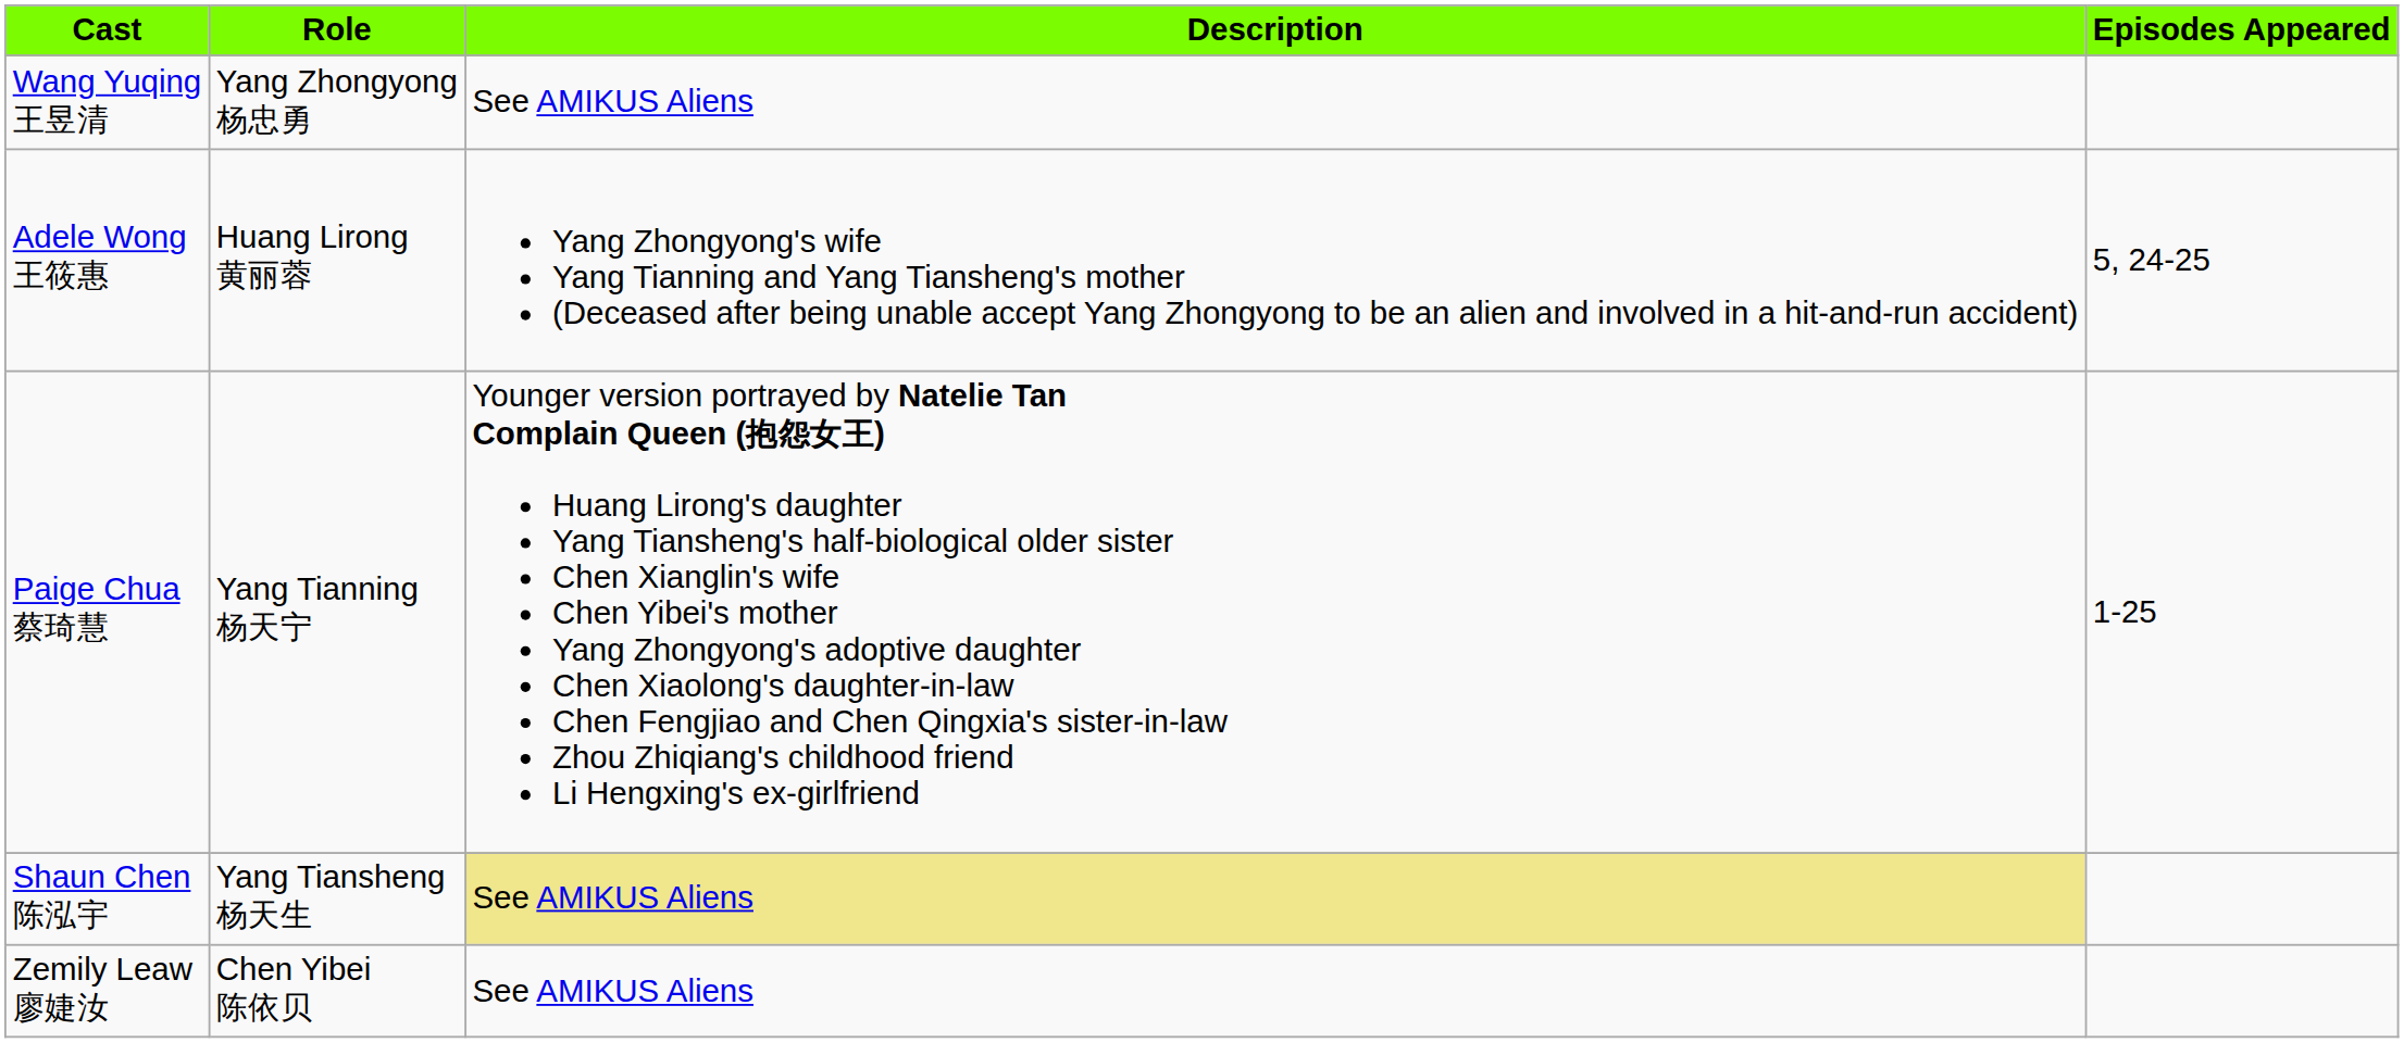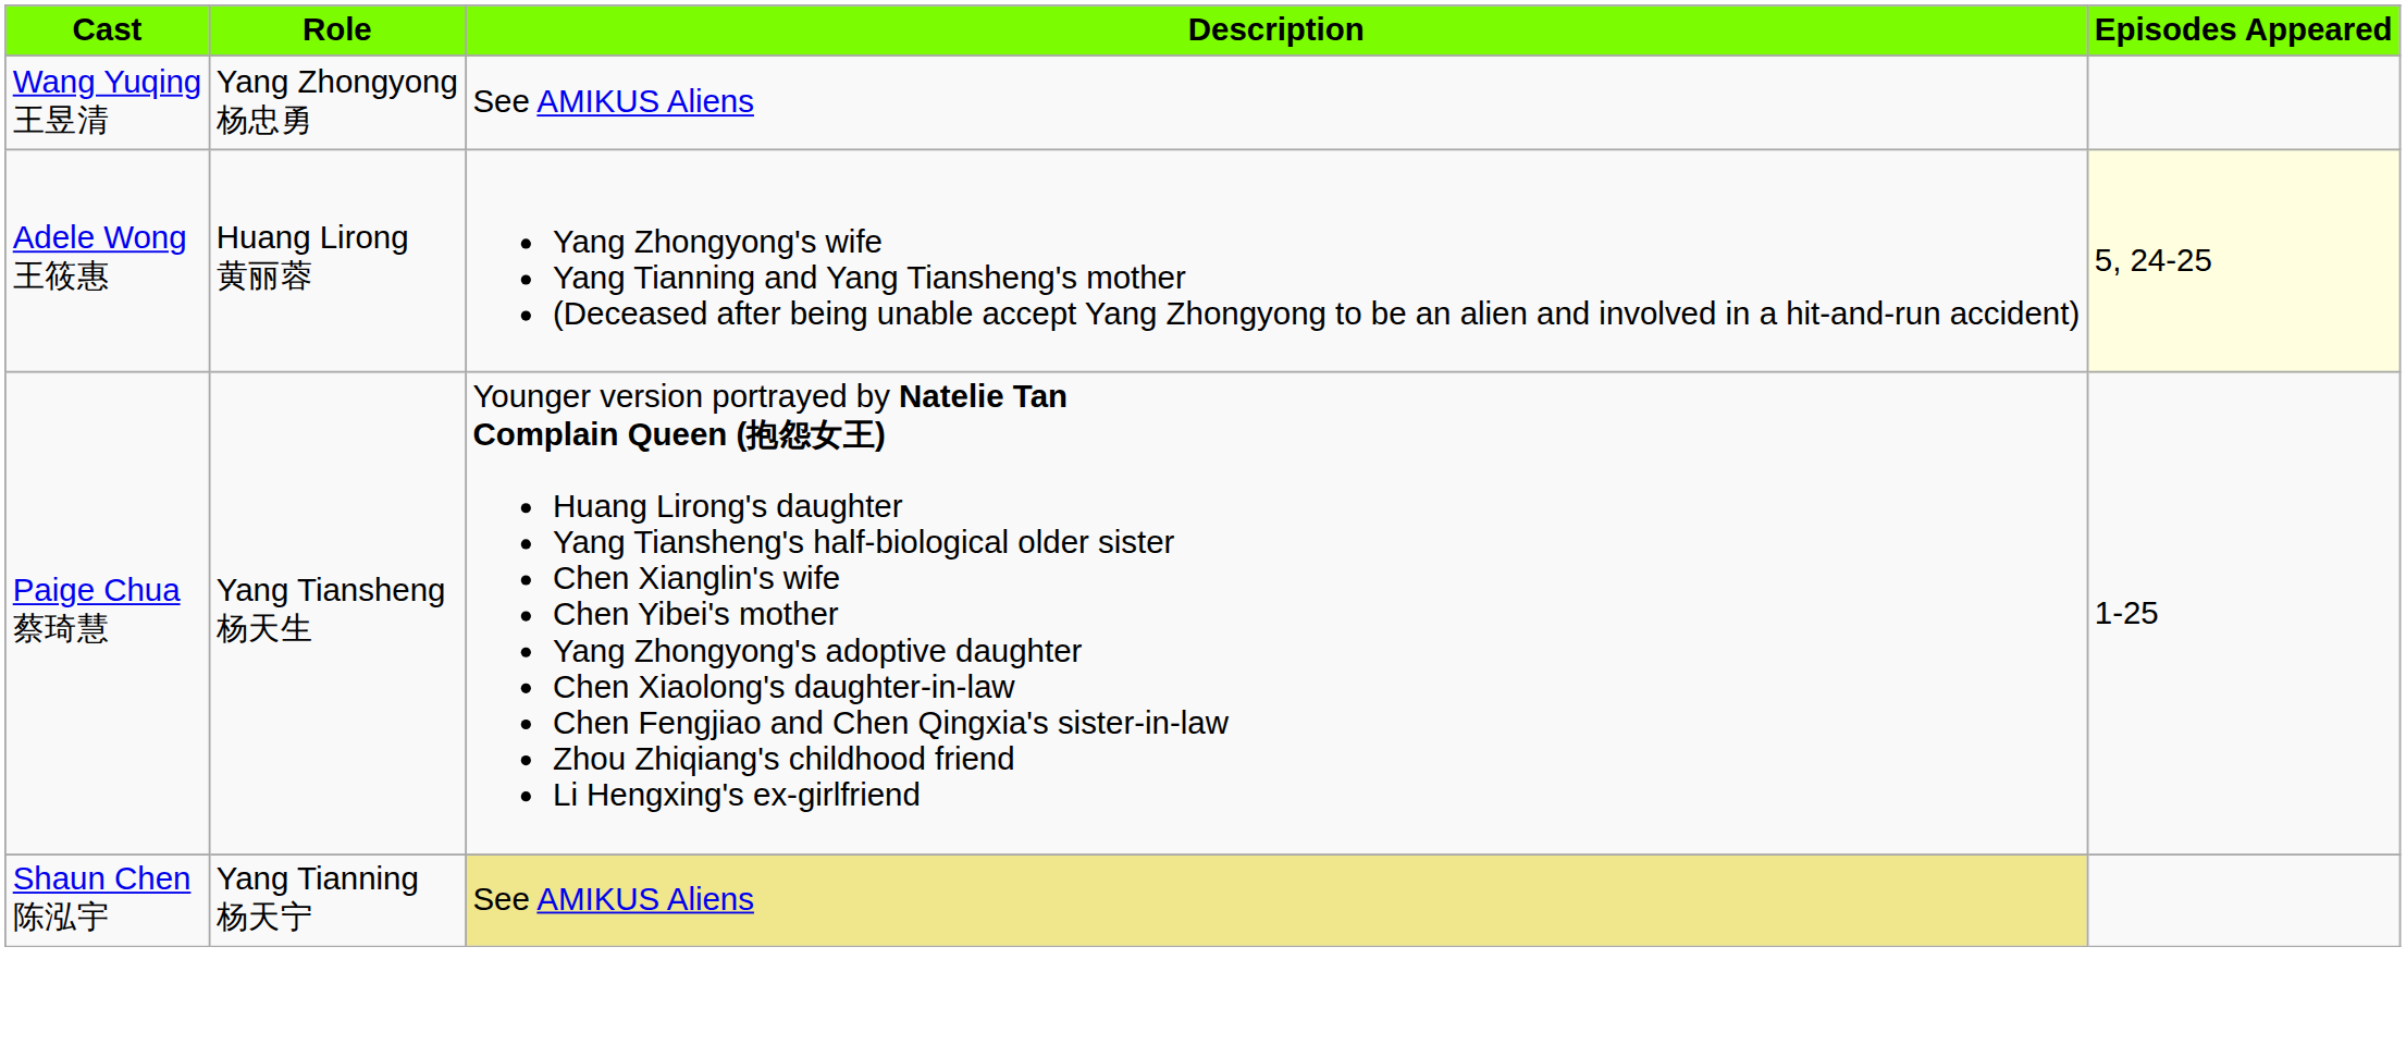 <table class="wikitable">
 <tr>
 <th style="background:LawnGreen; color:black">Cast</th>
 <th style="background:LawnGreen; color:black">Role</th>
 <th style="background:LawnGreen; color:black">Description</th>
 <th style="background:LawnGreen; color:black">Episodes Appeared</th>
 </tr>
 <tr>
 <td><a href='#'>Wang Yuqing</a> <br> 王昱清</td>
 <td>Yang Zhongyong <br> 杨忠勇</td>
 <td>See <a href='#'>AMIKUS Aliens</a></td>
 <td></td>
 </tr>
 <tr>
 <td><a href='#'>Adele Wong</a> <br> 王筱惠</td>
 <td>Huang Lirong <br> 黄丽蓉</td>
 <td><br><ul><li>Yang Zhongyong's wife</li><li>Yang Tianning and Yang Tiansheng's mother</li><li>(Deceased after being unable accept Yang Zhongyong to be an alien and involved in a hit-and-run accident)</li></ul></td>
-<td>5, 24-25</td>
+<td style="background: lightyellow;">5, 24-25</td>
 </tr>
 <tr>
 <td><a href='#'>Paige Chua</a> <br> 蔡琦慧</td>
-<td>Yang Tianning <br> 杨天宁</td>
+<td>Yang Tiansheng <br> 杨天生</td>
 <td>Younger version portrayed by <strong>Natelie Tan</strong> <br> <strong>Complain Queen (抱怨女王)</strong><br><ul><li>Huang Lirong's daughter</li><li>Yang Tiansheng's half-biological older sister</li><li>Chen Xianglin's wife</li><li>Chen Yibei's mother</li><li>Yang Zhongyong's adoptive daughter</li><li>Chen Xiaolong's daughter-in-law</li><li>Chen Fengjiao and Chen Qingxia's sister-in-law</li><li>Zhou Zhiqiang's childhood friend</li><li>Li Hengxing's ex-girlfriend</li></ul></td>
 <td>1-25</td>
 </tr>
 <tr>
 <td><a href='#'>Shaun Chen</a> <br> 陈泓宇</td>
-<td>Yang Tiansheng <br> 杨天生</td>
+<td>Yang Tianning <br> 杨天宁</td>
 <td style="background: khaki;">See <a href='#'>AMIKUS Aliens</a></td>
 <td></td>
 </tr>
-<tr>
-<td>Zemily Leaw <br> 廖婕汝</td>
-<td>Chen Yibei <br> 陈依贝</td>
-<td>See <a href='#'>AMIKUS Aliens</a></td>
-<td></td>
-</tr>
 </table>
